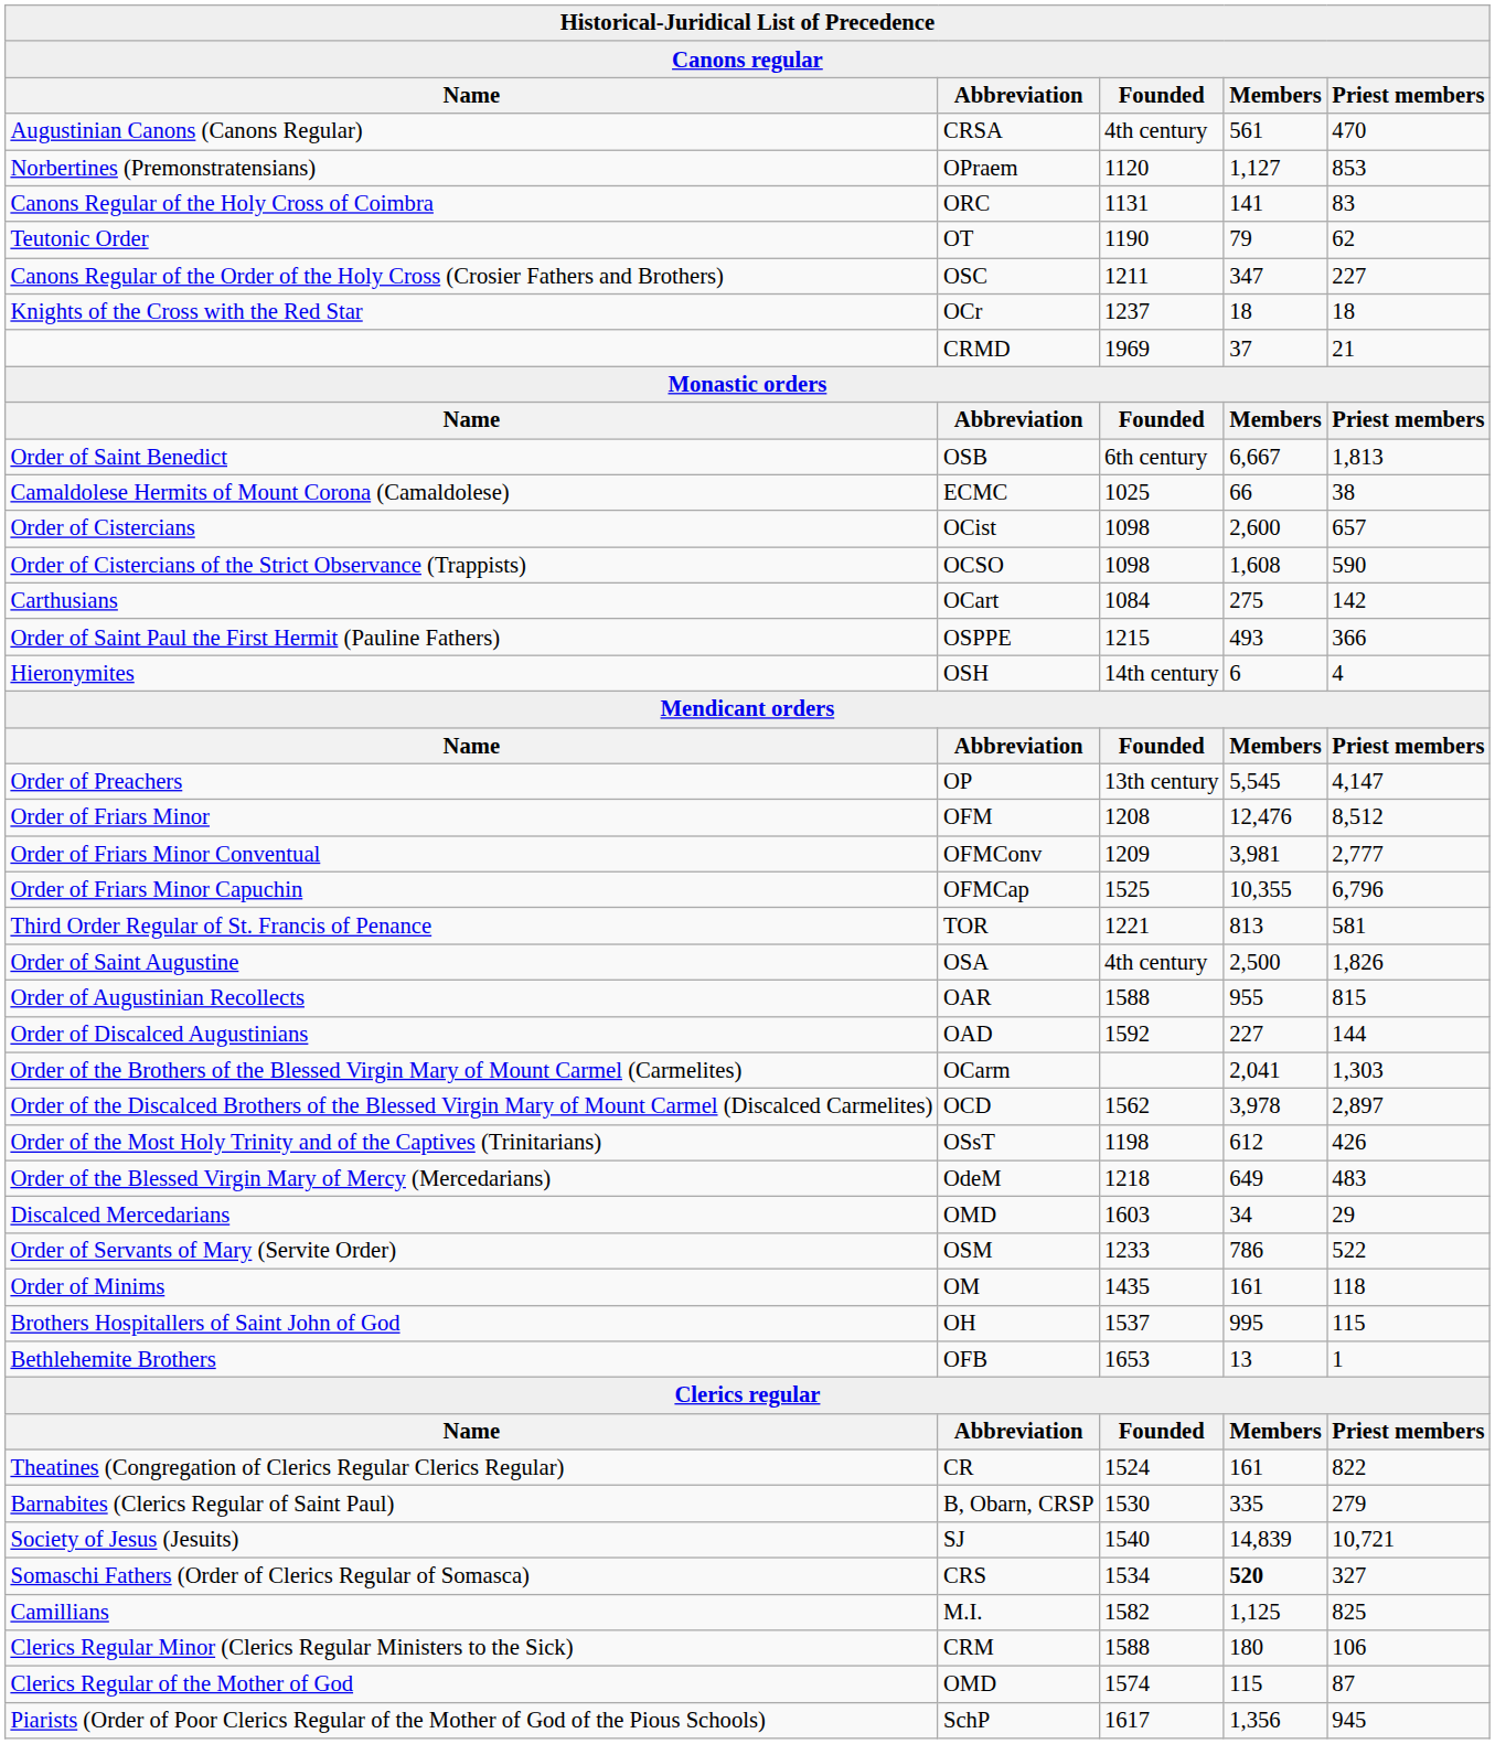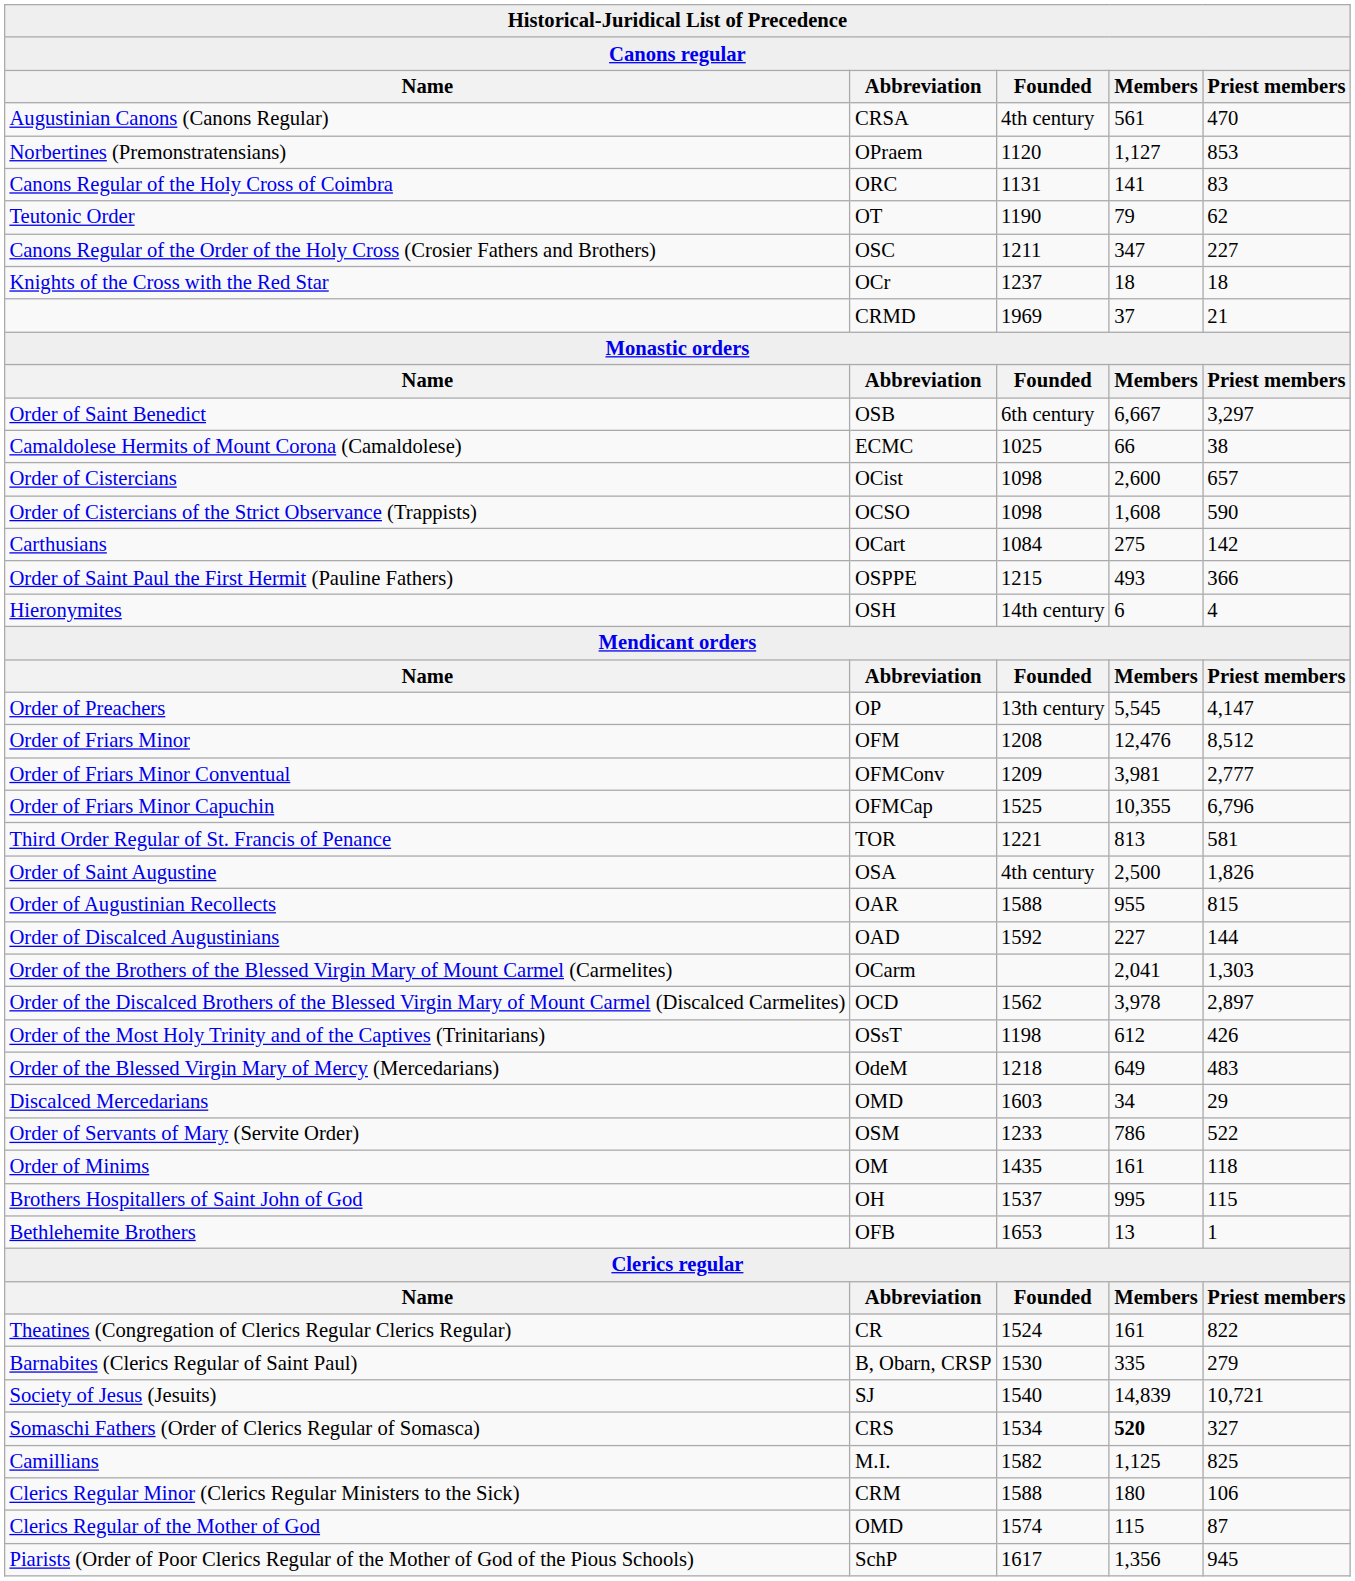 <table class="wikitable">
 <tr>
 <td colspan=5 bgcolor="#efefef" align=center><strong>Historical-Juridical List of Precedence</strong></td>
 </tr>
 <tr>
 <td colspan=5 bgcolor="#efefef" align=center><strong><a href='#'>Canons regular</a></strong></td>
 </tr>
 <tr>
 <th>Name</th>
 <th>Abbreviation</th>
 <th>Founded</th>
 <th>Members</th>
 <th>Priest members</th>
 </tr>
 <tr>
 <td><a href='#'>Augustinian Canons</a> (Canons Regular)</td>
 <td>CRSA</td>
 <td>4th century</td>
 <td>561</td>
 <td>470</td>
 </tr>
 <tr>
 <td><a href='#'>Norbertines</a> (Premonstratensians)</td>
 <td>OPraem</td>
 <td>1120</td>
 <td>1,127</td>
 <td>853</td>
 </tr>
 <tr>
 <td><a href='#'>Canons Regular of the Holy Cross of Coimbra</a></td>
 <td>ORC</td>
 <td>1131</td>
 <td>141</td>
 <td>83</td>
 </tr>
 <tr>
 <td><a href='#'>Teutonic Order</a></td>
 <td>OT</td>
 <td>1190</td>
 <td>79</td>
 <td>62</td>
 </tr>
 <tr>
 <td><a href='#'>Canons Regular of the Order of the Holy Cross</a> (Crosier Fathers and Brothers)</td>
 <td>OSC</td>
 <td>1211</td>
 <td>347</td>
 <td>227</td>
 </tr>
 <tr>
 <td><a href='#'>Knights of the Cross with the Red Star</a></td>
 <td>OCr</td>
 <td>1237</td>
 <td>18</td>
 <td>18</td>
 </tr>
 <tr>
 <td></td>
 <td>CRMD</td>
 <td>1969</td>
 <td>37</td>
 <td>21</td>
 </tr>
 <tr>
 <td colspan=5 bgcolor="#efefef" align=center><strong><a href='#'>Monastic orders</a></strong></td>
 </tr>
 <tr>
 <th>Name</th>
 <th>Abbreviation</th>
 <th>Founded</th>
 <th>Members</th>
 <th>Priest members</th>
 </tr>
 <tr>
 <td><a href='#'>Order of Saint Benedict</a></td>
 <td>OSB</td>
 <td>6th century</td>
 <td>6,667</td>
-<td>1,813</td>
+<td>3,297</td>
 </tr>
 <tr>
 <td><a href='#'>Camaldolese Hermits of Mount Corona</a> (Camaldolese)</td>
 <td>ECMC</td>
 <td>1025</td>
 <td>66</td>
 <td>38</td>
 </tr>
 <tr>
 <td><a href='#'>Order of Cistercians</a></td>
 <td>OCist</td>
 <td>1098</td>
 <td>2,600</td>
 <td>657</td>
 </tr>
 <tr>
 <td><a href='#'>Order of Cistercians of the Strict Observance</a> (Trappists)</td>
 <td>OCSO</td>
 <td>1098</td>
 <td>1,608</td>
 <td>590</td>
 </tr>
 <tr>
 <td><a href='#'>Carthusians</a></td>
 <td>OCart</td>
 <td>1084</td>
 <td>275</td>
 <td>142</td>
 </tr>
 <tr>
 <td><a href='#'>Order of Saint Paul the First Hermit</a> (Pauline Fathers)</td>
 <td>OSPPE</td>
 <td>1215</td>
 <td>493</td>
 <td>366</td>
 </tr>
 <tr>
 <td><a href='#'>Hieronymites</a></td>
 <td>OSH</td>
 <td>14th century</td>
 <td>6</td>
 <td>4</td>
 </tr>
 <tr>
 <td bgcolor="#efefef" colspan=5 align=center><strong><a href='#'>Mendicant orders</a></strong></td>
 </tr>
 <tr>
 <th>Name</th>
 <th>Abbreviation</th>
 <th>Founded</th>
 <th>Members</th>
 <th>Priest members</th>
 </tr>
 <tr>
 <td><a href='#'>Order of Preachers</a></td>
 <td>OP</td>
 <td>13th century</td>
 <td>5,545</td>
 <td>4,147</td>
 </tr>
 <tr>
 <td><a href='#'>Order of Friars Minor</a></td>
 <td>OFM</td>
 <td>1208</td>
 <td>12,476</td>
 <td>8,512</td>
 </tr>
 <tr>
 <td><a href='#'>Order of Friars Minor Conventual</a></td>
 <td>OFMConv</td>
 <td>1209</td>
 <td>3,981</td>
 <td>2,777</td>
 </tr>
 <tr>
 <td><a href='#'>Order of Friars Minor Capuchin</a></td>
 <td>OFMCap</td>
 <td>1525</td>
 <td>10,355</td>
 <td>6,796</td>
 </tr>
 <tr>
 <td><a href='#'>Third Order Regular of St. Francis of Penance</a></td>
 <td>TOR</td>
 <td>1221</td>
 <td>813</td>
 <td>581</td>
 </tr>
 <tr>
 <td><a href='#'>Order of Saint Augustine</a></td>
 <td>OSA</td>
 <td>4th century</td>
 <td>2,500</td>
 <td>1,826</td>
 </tr>
 <tr>
 <td><a href='#'>Order of Augustinian Recollects</a></td>
 <td>OAR</td>
 <td>1588</td>
 <td>955</td>
 <td>815</td>
 </tr>
 <tr>
 <td><a href='#'>Order of Discalced Augustinians</a></td>
 <td>OAD</td>
 <td>1592</td>
 <td>227</td>
 <td>144</td>
 </tr>
 <tr>
 <td><a href='#'>Order of the Brothers of the Blessed Virgin Mary of Mount Carmel</a> (Carmelites)</td>
 <td>OCarm</td>
 <td></td>
 <td>2,041</td>
 <td>1,303</td>
 </tr>
 <tr>
 <td><a href='#'>Order of the Discalced Brothers of the Blessed Virgin Mary of Mount Carmel</a> (Discalced Carmelites)</td>
 <td>OCD</td>
 <td>1562</td>
 <td>3,978</td>
 <td>2,897</td>
 </tr>
 <tr>
 <td><a href='#'>Order of the Most Holy Trinity and of the Captives</a> (Trinitarians)</td>
 <td>OSsT</td>
 <td>1198</td>
 <td>612</td>
 <td>426</td>
 </tr>
 <tr>
 <td><a href='#'>Order of the Blessed Virgin Mary of Mercy</a> (Mercedarians)</td>
 <td>OdeM</td>
 <td>1218</td>
 <td>649</td>
 <td>483</td>
 </tr>
 <tr>
 <td><a href='#'>Discalced Mercedarians</a></td>
 <td>OMD</td>
 <td>1603</td>
 <td>34</td>
 <td>29</td>
 </tr>
 <tr>
 <td><a href='#'>Order of Servants of Mary</a> (Servite Order)</td>
 <td>OSM</td>
 <td>1233</td>
 <td>786</td>
 <td>522</td>
 </tr>
 <tr>
 <td><a href='#'>Order of Minims</a></td>
 <td>OM</td>
 <td>1435</td>
 <td>161</td>
 <td>118</td>
 </tr>
 <tr>
 <td><a href='#'>Brothers Hospitallers of Saint John of God</a></td>
 <td>OH</td>
 <td>1537</td>
 <td>995</td>
 <td>115</td>
 </tr>
 <tr>
 <td><a href='#'>Bethlehemite Brothers</a></td>
 <td>OFB</td>
 <td>1653</td>
 <td>13</td>
 <td>1</td>
 </tr>
 <tr>
 <td colspan=5 bgcolor="#efefef" align=center><strong><a href='#'>Clerics regular</a></strong></td>
 </tr>
 <tr>
 <th>Name</th>
 <th>Abbreviation</th>
 <th>Founded</th>
 <th>Members</th>
 <th>Priest members</th>
 </tr>
 <tr>
 <td><a href='#'>Theatines</a> (Congregation of Clerics Regular Clerics Regular)</td>
 <td>CR</td>
 <td>1524</td>
 <td>161</td>
 <td>822</td>
 </tr>
 <tr>
 <td><a href='#'>Barnabites</a> (Clerics Regular of Saint Paul)</td>
 <td>B, Obarn, CRSP</td>
 <td>1530</td>
 <td>335</td>
 <td>279</td>
 </tr>
 <tr>
 <td><a href='#'>Society of Jesus</a> (Jesuits)</td>
 <td>SJ</td>
 <td>1540</td>
 <td>14,839</td>
 <td>10,721</td>
 </tr>
 <tr>
 <td><a href='#'>Somaschi Fathers</a> (Order of Clerics Regular of Somasca)</td>
 <td>CRS</td>
 <td>1534</td>
 <td><strong>520</strong></td>
 <td>327</td>
 </tr>
 <tr>
 <td><a href='#'>Camillians</a></td>
 <td>M.I.</td>
 <td>1582</td>
 <td>1,125</td>
 <td>825</td>
 </tr>
 <tr>
 <td><a href='#'>Clerics Regular Minor</a> (Clerics Regular Ministers to the Sick)</td>
 <td>CRM</td>
 <td>1588</td>
 <td>180</td>
 <td>106</td>
 </tr>
 <tr>
 <td><a href='#'>Clerics Regular of the Mother of God</a></td>
 <td>OMD</td>
 <td>1574</td>
 <td>115</td>
 <td>87</td>
 </tr>
 <tr>
 <td><a href='#'>Piarists</a> (Order of Poor Clerics Regular of the Mother of God of the Pious Schools)</td>
 <td>SchP</td>
 <td>1617</td>
 <td>1,356</td>
 <td>945</td>
 </tr>
 </table>
